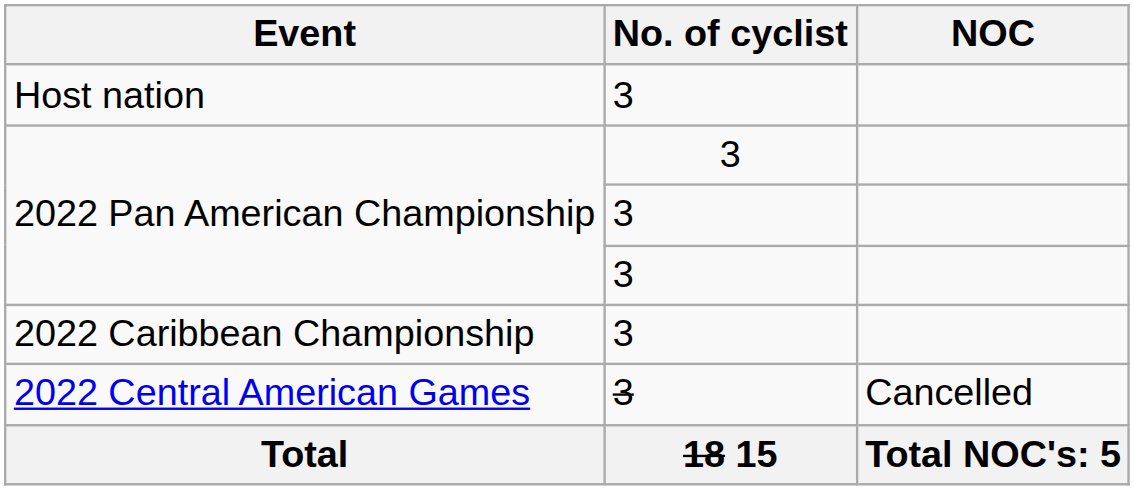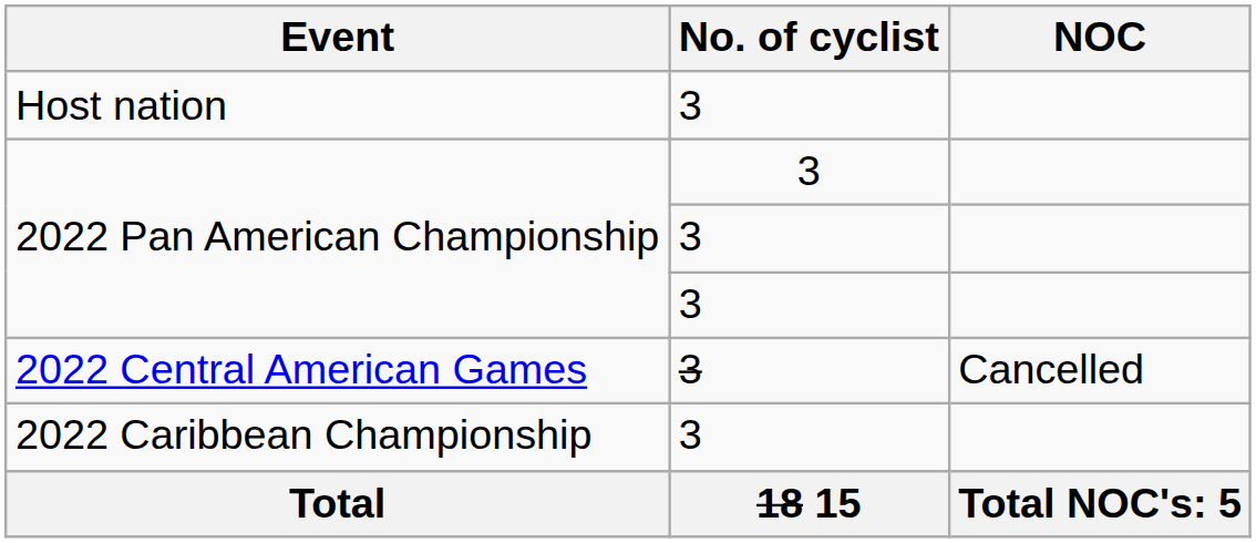 <table class="wikitable">
 <tr>
 <th>Event</th>
 <th>No. of cyclist</th>
 <th>NOC</th>
 </tr>
 <tr>
 <td>Host nation</td>
 <td>3</td>
 <td></td>
 </tr>
 <tr>
 <td rowspan="3">2022 Pan American Championship</td>
 <td style="text-align:center;">3</td>
 <td></td>
 </tr>
 <tr>
 <td>3</td>
 <td></td>
 </tr>
 <tr>
 <td>3</td>
 <td></td>
 </tr>
 <tr>
+<td><a href='#'>2022 Central American Games</a></td>
+<td><s>3</s></td>
+<td>Cancelled</td>
+</tr>
+<tr>
 <td>2022 Caribbean Championship</td>
 <td>3</td>
 <td></td>
-</tr>
-<tr>
-<td><a href='#'>2022 Central American Games</a></td>
-<td><s>3</s></td>
-<td>Cancelled</td>
 </tr>
 <tr>
 <th>Total</th>
 <th><s>18</s> 15</th>
 <th>Total NOC's: 5</th>
 </tr>
 </table>
